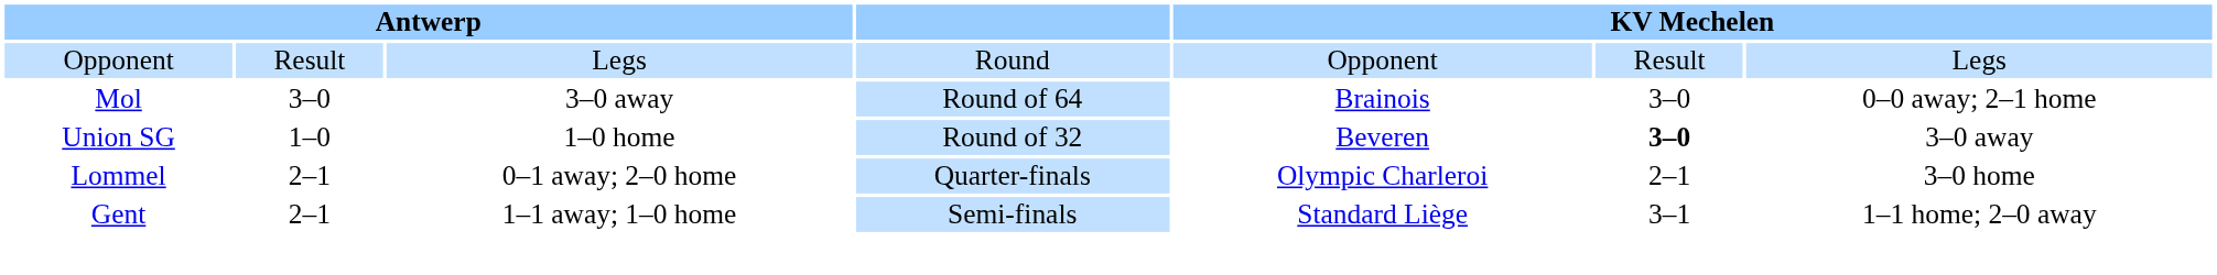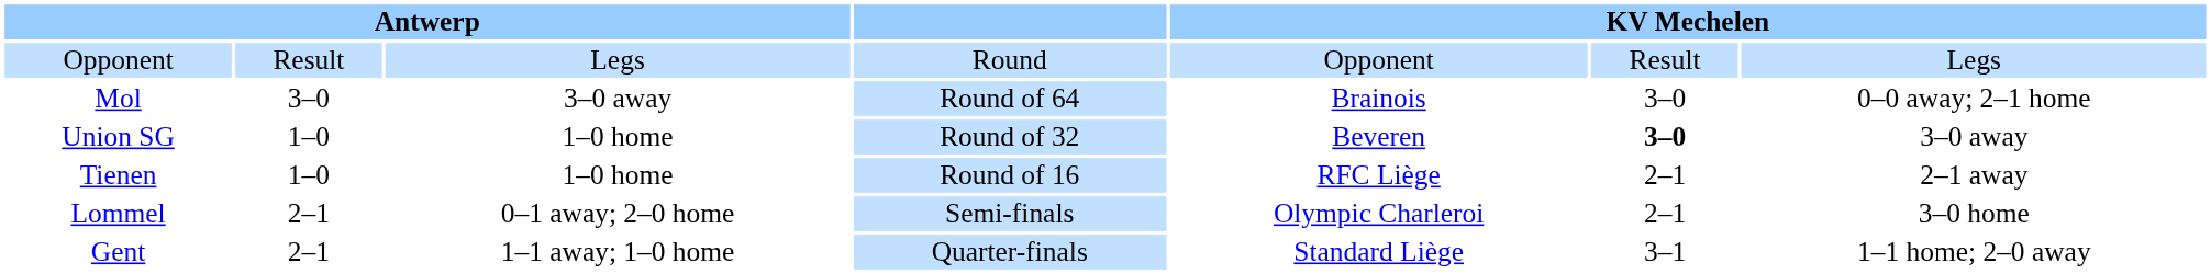 <table width="100%" style="text-align:center">
 <tr style="vertical-align:top; background:#9cf;">
 <th colspan=3 style="width:1*">Antwerp</th>
 <th></th>
 <th colspan=3 style="width:1*">KV Mechelen</th>
 </tr>
 <tr style="vertical-align:top; background:#c1e0ff;">
 <td>Opponent</td>
 <td>Result</td>
 <td>Legs</td>
 <td style="background:#c1e0ff;">Round</td>
 <td>Opponent</td>
 <td>Result</td>
 <td>Legs</td>
 </tr>
 <tr>
 <td><a href='#'>Mol</a></td>
 <td>3–0</td>
 <td>3–0 away</td>
 <td style="background:#c1e0ff;">Round of 64</td>
 <td><a href='#'>Brainois</a></td>
 <td>3–0</td>
 <td>0–0 away; 2–1 home</td>
 </tr>
 <tr>
 <td><a href='#'>Union SG</a></td>
 <td>1–0</td>
 <td>1–0 home</td>
 <td style="background:#c1e0ff;">Round of 32</td>
 <td><a href='#'>Beveren</a></td>
 <td><strong>3–0</strong></td>
 <td>3–0 away</td>
 </tr>
 <tr>
+<td><a href='#'>Tienen</a></td>
+<td>1–0</td>
+<td>1–0 home</td>
+<td style="background:#c1e0ff;">Round of 16</td>
+<td><a href='#'>RFC Liège</a></td>
+<td>2–1 </td>
+<td>2–1 away</td>
+</tr>
+<tr>
 <td><a href='#'>Lommel</a></td>
 <td>2–1</td>
 <td>0–1 away; 2–0 home</td>
-<td style="background:#c1e0ff;">Quarter-finals</td>
+<td style="background:#c1e0ff;">Semi-finals</td>
 <td><a href='#'>Olympic Charleroi</a></td>
 <td>2–1</td>
 <td>3–0 home</td>
 </tr>
 <tr>
 <td><a href='#'>Gent</a></td>
 <td>2–1</td>
 <td>1–1 away; 1–0 home</td>
-<td style="background:#c1e0ff;">Semi-finals</td>
+<td style="background:#c1e0ff;">Quarter-finals</td>
 <td><a href='#'>Standard Liège</a></td>
 <td>3–1</td>
 <td>1–1 home; 2–0 away</td>
 </tr>
 </table>
